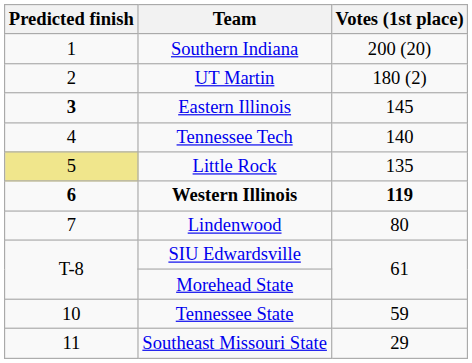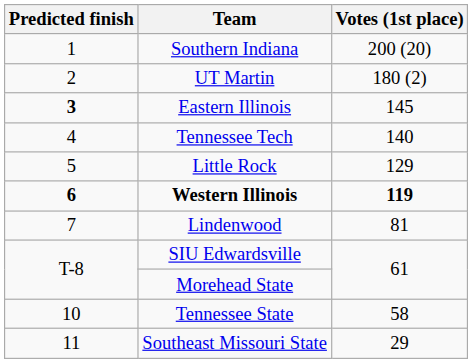 <table class="wikitable" border="1">
 <tr align=center>
 <th style= >Predicted finish</th>
 <th style= >Team</th>
 <th style= >Votes (1st place)</th>
 </tr>
 <tr align="center">
 <td>1</td>
 <td><a href='#'>Southern Indiana</a></td>
 <td>200 (20)</td>
 </tr>
 <tr align="center">
 <td>2</td>
 <td><a href='#'>UT Martin</a></td>
 <td>180 (2)</td>
 </tr>
 <tr align="center">
 <td><strong>3</strong></td>
 <td><a href='#'>Eastern Illinois</a></td>
 <td>145</td>
 </tr>
 <tr align="center">
 <td>4</td>
 <td><a href='#'>Tennessee Tech</a></td>
 <td>140</td>
 </tr>
 <tr align="center">
-<td style="background: khaki;">5</td>
+<td>5</td>
 <td><a href='#'>Little Rock</a></td>
-<td>135</td>
+<td>129</td>
 </tr>
 <tr align="center">
 <td><strong>6</strong></td>
 <td><strong>Western Illinois</strong></td>
 <td><strong>119</strong></td>
 </tr>
 <tr align="center">
 <td>7</td>
 <td><a href='#'>Lindenwood</a></td>
-<td>80</td>
+<td>81</td>
 </tr>
 <tr align="center">
 <td rowspan=2>T-8</td>
 <td><a href='#'>SIU Edwardsville</a></td>
 <td rowspan=2>61</td>
 </tr>
 <tr align="center">
 <td><a href='#'>Morehead State</a></td>
 </tr>
 <tr align="center">
 <td>10</td>
 <td><a href='#'>Tennessee State</a></td>
-<td>59</td>
+<td>58</td>
 </tr>
 <tr align="center">
 <td>11</td>
 <td><a href='#'>Southeast Missouri State</a></td>
 <td>29</td>
 </tr>
 </table>
